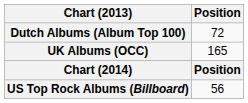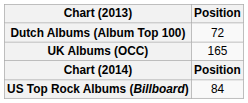 <table class="wikitable plainrowheaders" style="text-align:center">
 <tr>
 <th scope="col">Chart (2013)</th>
 <th scope="col">Position</th>
 </tr>
 <tr>
 <th scope="row">Dutch Albums (Album Top 100)</th>
 <td>72</td>
 </tr>
 <tr>
 <th scope="row">UK Albums (OCC)</th>
 <td>165</td>
 </tr>
 <tr>
 <th scope="col">Chart (2014)</th>
 <th scope="col">Position</th>
 </tr>
 <tr>
 <th scope="row">US Top Rock Albums (<em>Billboard</em>)</th>
-<td>56</td>
+<td>84</td>
 </tr>
 </table>
